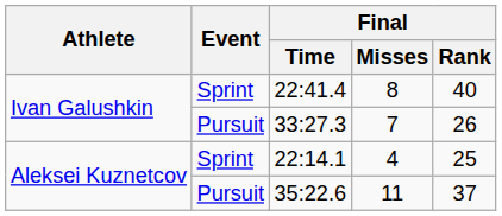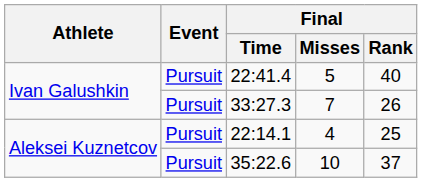 <table class="wikitable" style="font-size:90%; text-align:center;">
 <tr>
 <th rowspan=2>Athlete</th>
 <th rowspan=2>Event</th>
 <th colspan=3>Final</th>
 </tr>
 <tr>
 <th>Time</th>
 <th>Misses</th>
 <th>Rank</th>
 </tr>
 <tr>
 <td rowspan=2 align=left><a href='#'>Ivan Galushkin</a></td>
-<td align=left><a href='#'>Sprint</a></td>
+<td align=left><a href='#'>Pursuit</a></td>
 <td>22:41.4</td>
-<td>8</td>
+<td>5</td>
 <td>40</td>
 </tr>
 <tr>
 <td align=left><a href='#'>Pursuit</a></td>
 <td>33:27.3</td>
 <td>7</td>
 <td>26</td>
 </tr>
 <tr>
 <td rowspan=2 align=left><a href='#'>Aleksei Kuznetcov</a></td>
-<td align=left><a href='#'>Sprint</a></td>
+<td align=left><a href='#'>Pursuit</a></td>
 <td>22:14.1</td>
 <td>4</td>
 <td>25</td>
 </tr>
 <tr>
 <td align=left><a href='#'>Pursuit</a></td>
 <td>35:22.6</td>
-<td>11</td>
+<td>10</td>
 <td>37</td>
 </tr>
 </table>
